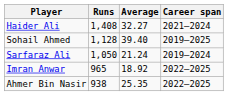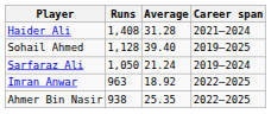 <table class="wikitable">
 <tr>
 <th>Player</th>
 <th>Runs</th>
 <th>Average</th>
 <th>Career span</th>
 </tr>
 <tr>
 <td><a href='#'>Haider Ali</a></td>
 <td>1,408</td>
-<td>32.27</td>
+<td>31.28</td>
 <td>2021–2024</td>
 </tr>
 <tr>
 <td>Sohail Ahmed</td>
 <td>1,128</td>
 <td>39.40</td>
 <td>2019–2025</td>
 </tr>
 <tr>
 <td><a href='#'>Sarfaraz Ali</a></td>
 <td>1,050</td>
 <td>21.24</td>
 <td>2019–2024</td>
 </tr>
 <tr>
 <td><a href='#'>Imran Anwar</a></td>
-<td>965</td>
+<td>963</td>
 <td>18.92</td>
 <td>2022–2025</td>
 </tr>
 <tr>
 <td>Ahmer Bin Nasir</td>
 <td>938</td>
 <td>25.35</td>
 <td>2022–2025</td>
 </tr>
 </table>
